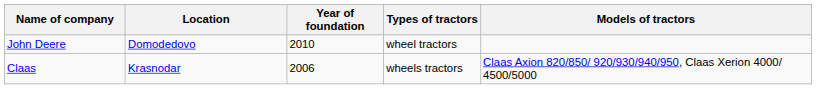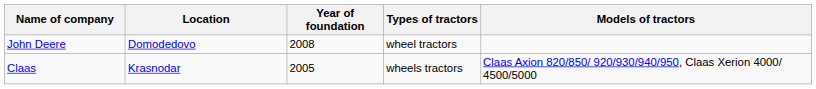 <table class="wikitable" style="width:90%;">
 <tr>
 <th style="width:15%;">Name of company</th>
 <th style="width:20%;">Location</th>
 <th style="width:12%;">Year of foundation</th>
 <th style="width:12%;">Types of tractors</th>
 <th>Models of tractors</th>
 </tr>
 <tr>
 <td><a href='#'>John Deere</a></td>
 <td><a href='#'>Domodedovo</a></td>
-<td>2010</td>
+<td>2008</td>
 <td>wheel tractors</td>
 <td></td>
 </tr>
 <tr>
 <td><a href='#'>Claas</a></td>
 <td><a href='#'>Krasnodar</a></td>
-<td>2006</td>
+<td>2005</td>
 <td>wheels tractors</td>
 <td><a href='#'>Claas Axion 820/850/ 920/930/940/950</a>, Claas Xerion 4000/ 4500/5000</td>
 </tr>
 </table>
